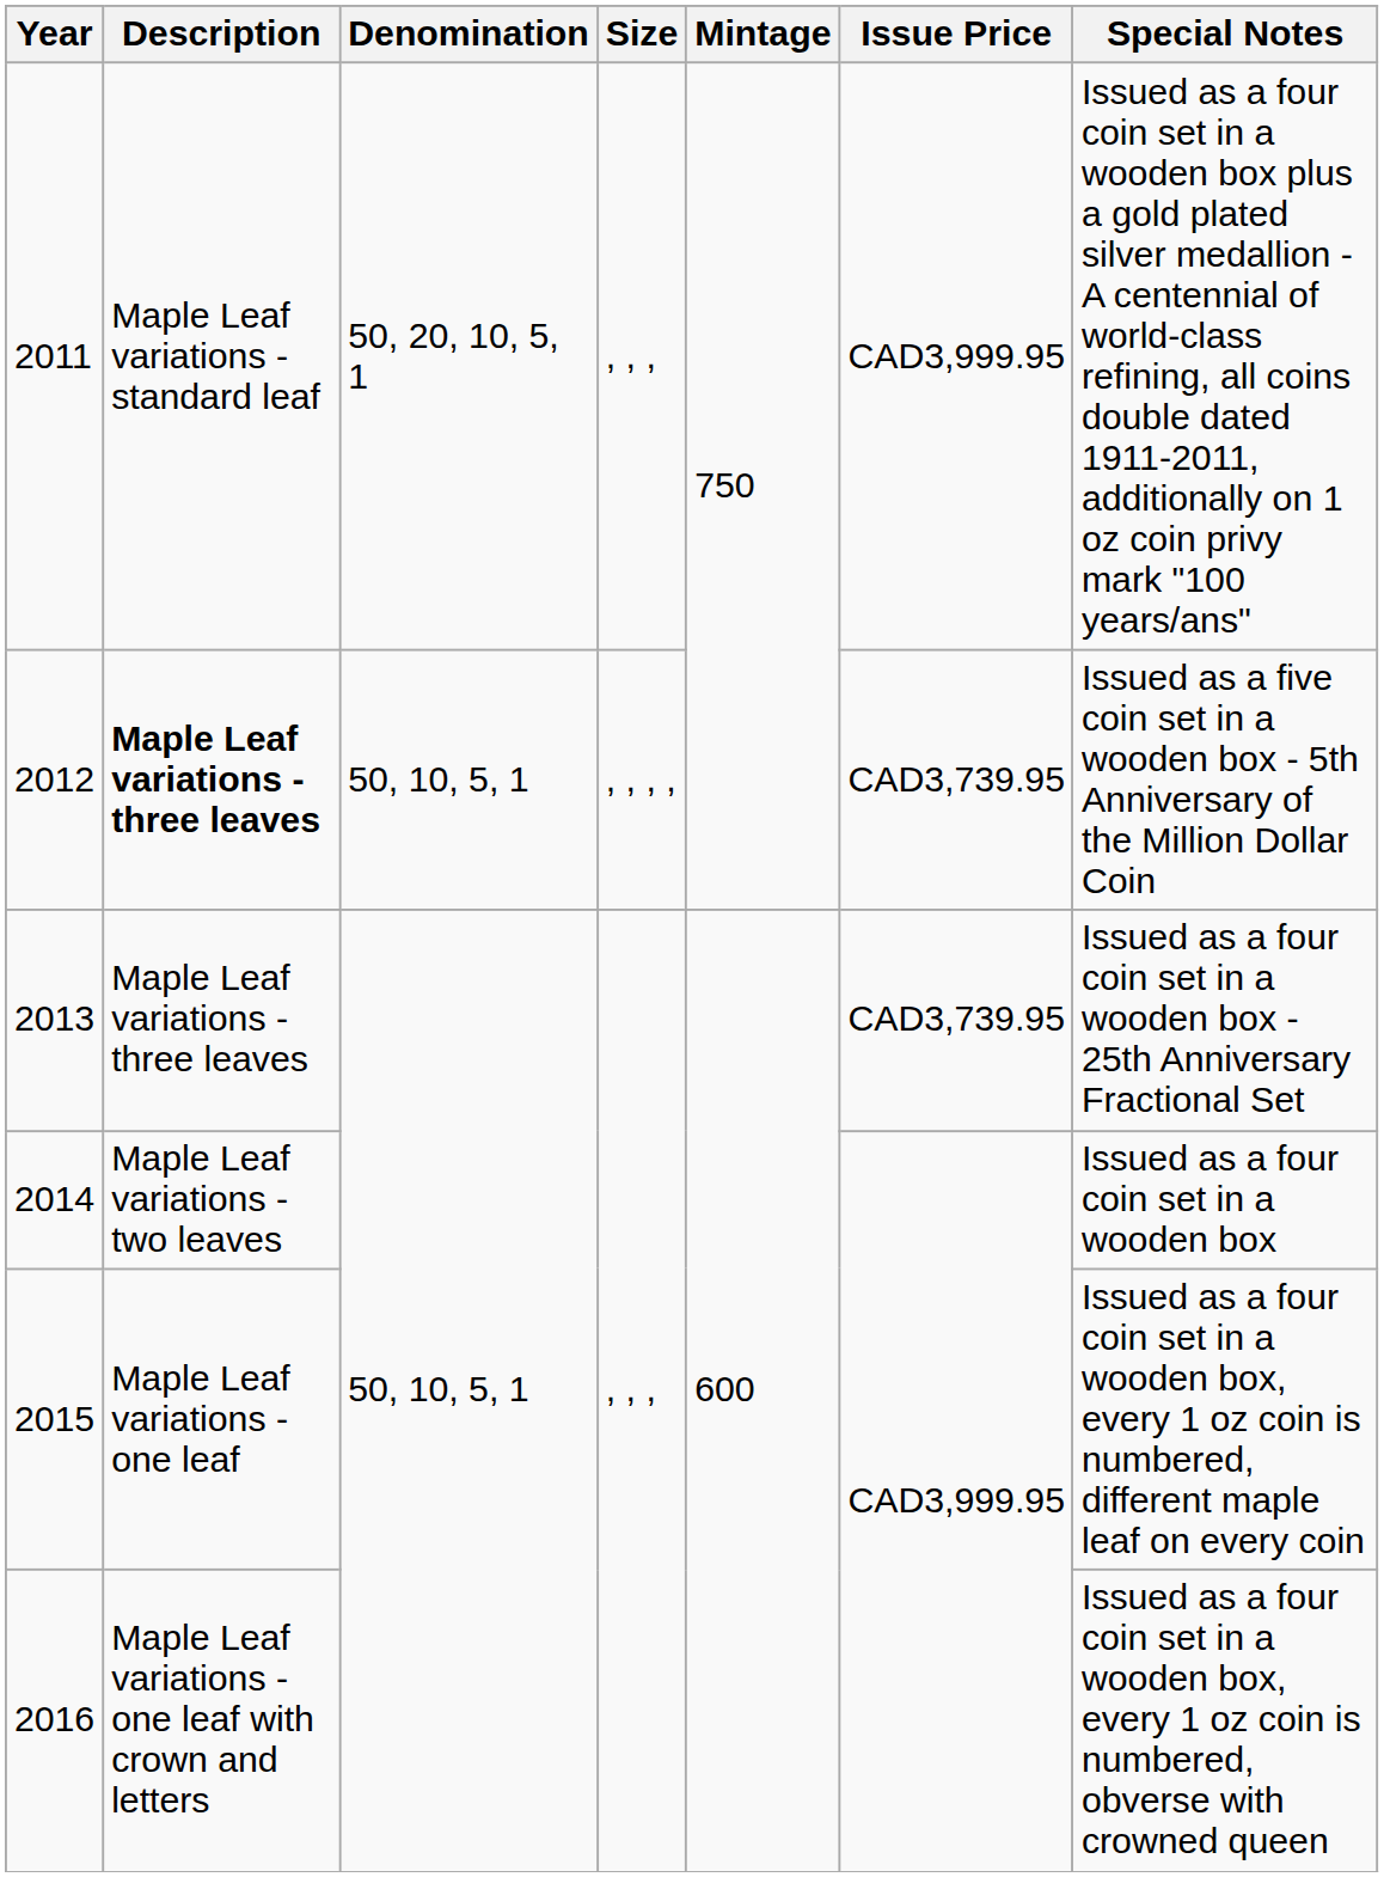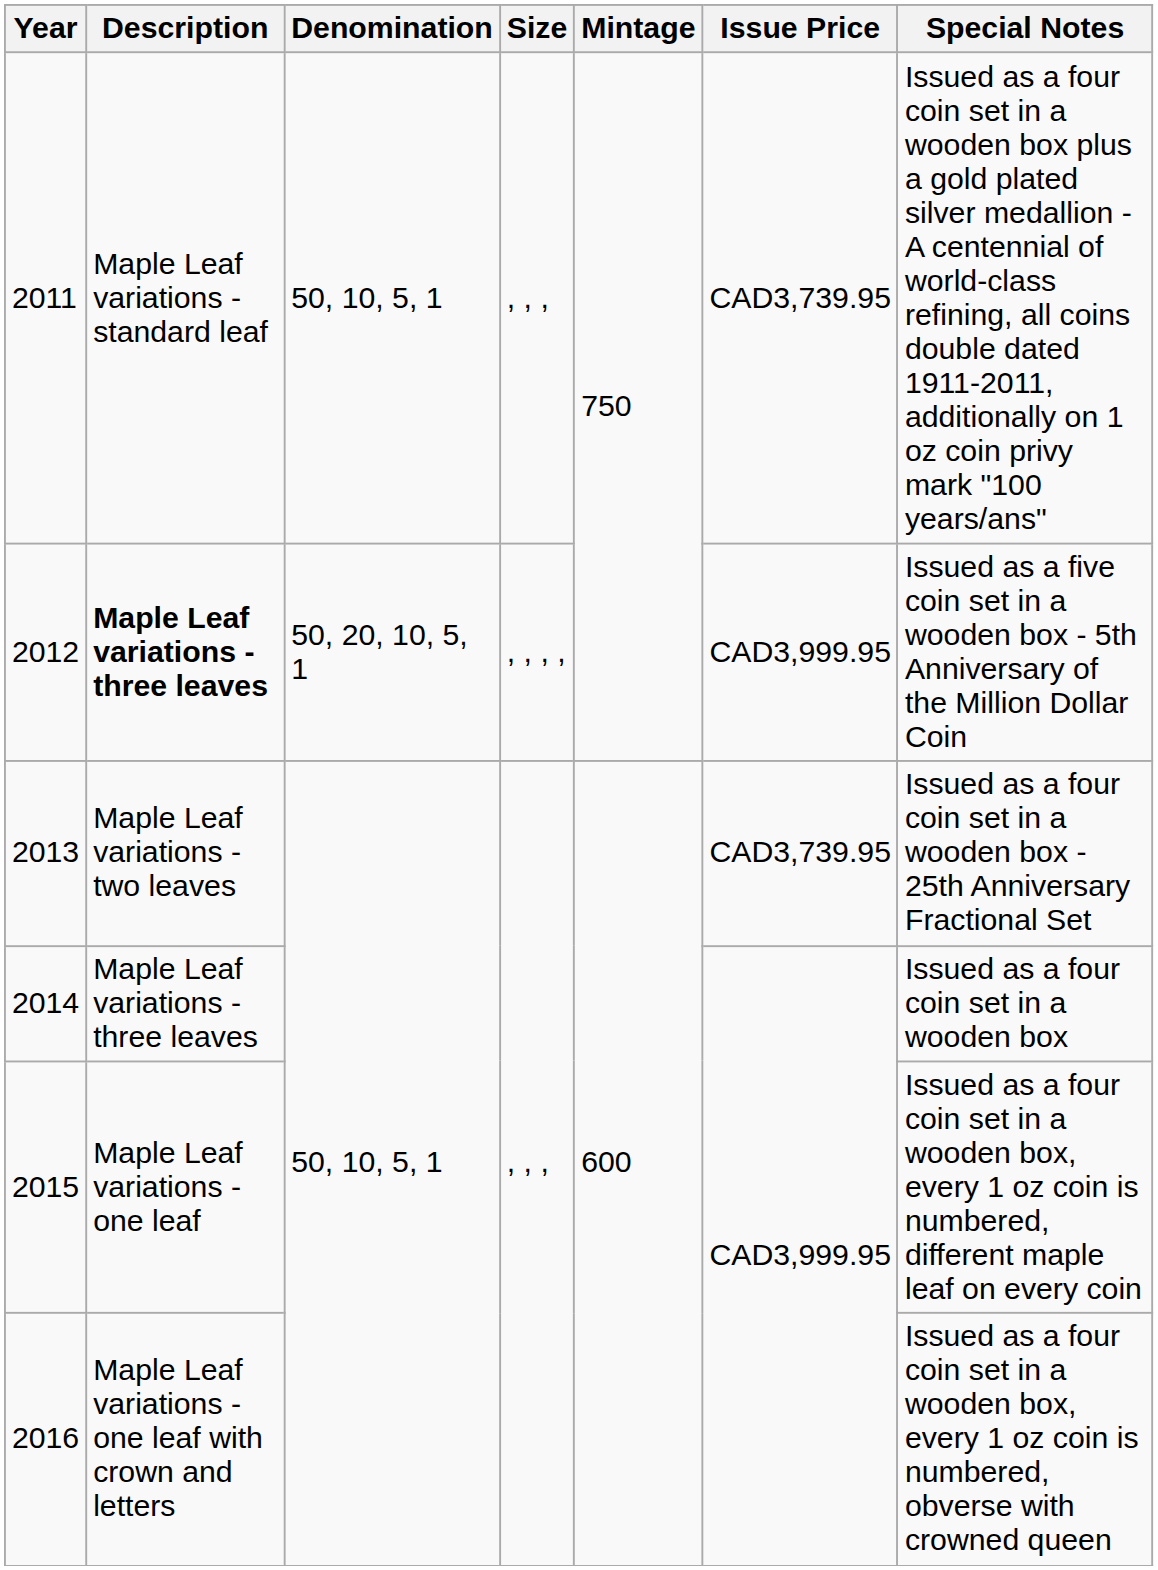 <table class="wikitable">
 <tr>
 <th>Year</th>
 <th>Description</th>
 <th>Denomination</th>
 <th>Size</th>
 <th>Mintage</th>
 <th>Issue Price</th>
 <th>Special Notes</th>
 </tr>
 <tr>
 <td>2011</td>
 <td>Maple Leaf variations - standard leaf</td>
-<td>50, 20, 10, 5, 1</td>
+<td>50, 10, 5, 1</td>
 <td>, , , </td>
 <td rowspan="2">750</td>
-<td>CAD3,999.95</td>
+<td>CAD3,739.95</td>
 <td>Issued as a four coin set in a wooden box plus a gold plated silver medallion - A centennial of world-class refining, all coins double dated 1911-2011, additionally on 1 oz coin privy mark "100 years/ans"</td>
 </tr>
 <tr>
 <td>2012</td>
 <td><strong>Maple Leaf variations - three leaves</strong></td>
-<td>50, 10, 5, 1</td>
+<td>50, 20, 10, 5, 1</td>
 <td>, , , , </td>
-<td>CAD3,739.95</td>
+<td>CAD3,999.95</td>
 <td>Issued as a five coin set in a wooden box - 5th Anniversary of the Million Dollar Coin</td>
 </tr>
 <tr>
 <td>2013</td>
-<td>Maple Leaf variations - three leaves</td>
+<td>Maple Leaf variations - two leaves</td>
 <td rowspan="4">50, 10, 5, 1</td>
 <td rowspan="4">, , , </td>
 <td rowspan="4">600</td>
 <td>CAD3,739.95</td>
 <td>Issued as a four coin set in a wooden box - 25th Anniversary Fractional Set</td>
 </tr>
 <tr>
 <td>2014</td>
-<td>Maple Leaf variations - two leaves</td>
+<td>Maple Leaf variations - three leaves</td>
 <td rowspan="3">CAD3,999.95</td>
 <td>Issued as a four coin set in a wooden box</td>
 </tr>
 <tr>
 <td>2015</td>
 <td>Maple Leaf variations - one leaf</td>
 <td>Issued as a four coin set in a wooden box, every 1 oz coin is numbered, different maple leaf on every coin</td>
 </tr>
 <tr>
 <td>2016</td>
 <td>Maple Leaf variations - one leaf with crown and letters</td>
 <td>Issued as a four coin set in a wooden box, every 1 oz coin is numbered, obverse with crowned queen</td>
 </tr>
 <tr>
 </tr>
 </table>
